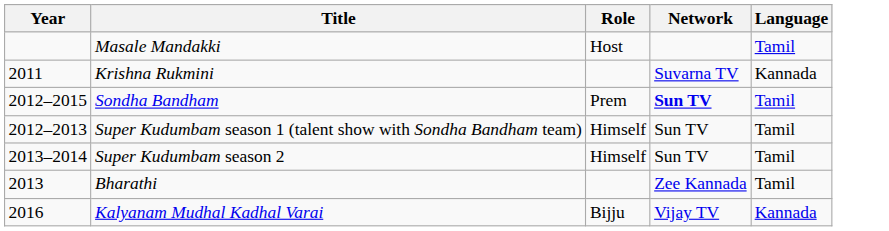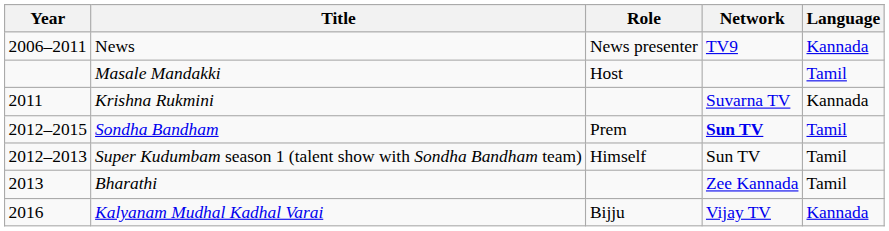 <table class="wikitable sortable">
 <tr style="background:#ccc; text-align:center;">
 <th>Year</th>
 <th>Title</th>
 <th>Role</th>
 <th>Network</th>
 <th>Language</th>
+</tr>
+<tr>
+<td>2006–2011</td>
+<td>News</td>
+<td>News presenter</td>
+<td><a href='#'>TV9</a></td>
+<td><a href='#'>Kannada</a></td>
 </tr>
 <tr>
 <td></td>
 <td><em>Masale Mandakki</em></td>
 <td>Host</td>
 <td></td>
 <td><a href='#'>Tamil</a></td>
 </tr>
 <tr>
 <td>2011</td>
 <td><em>Krishna Rukmini</em></td>
 <td></td>
 <td><a href='#'>Suvarna TV</a></td>
 <td>Kannada</td>
 </tr>
 <tr>
 <td>2012–2015</td>
 <td><em><a href='#'>Sondha Bandham</a></em></td>
 <td>Prem</td>
 <td><strong><a href='#'>Sun TV</a></strong></td>
 <td><a href='#'>Tamil</a></td>
 </tr>
 <tr>
 <td>2012–2013</td>
 <td><em>Super Kudumbam</em> season 1 (talent show with <em>Sondha Bandham</em> team)</td>
 <td>Himself</td>
 <td>Sun TV</td>
 <td>Tamil</td>
 </tr>
 <tr>
-<td>2013–2014</td>
-<td><em>Super Kudumbam</em> season 2</td>
-<td>Himself</td>
-<td>Sun TV</td>
-<td>Tamil</td>
-</tr>
-<tr>
 <td>2013</td>
 <td><em>Bharathi</em></td>
 <td></td>
 <td><a href='#'>Zee Kannada</a></td>
 <td>Tamil</td>
 </tr>
 <tr>
 <td>2016</td>
 <td><em><a href='#'>Kalyanam Mudhal Kadhal Varai</a></em></td>
 <td>Bijju</td>
 <td><a href='#'>Vijay TV</a></td>
 <td><a href='#'>Kannada</a></td>
 </tr>
 </table>
